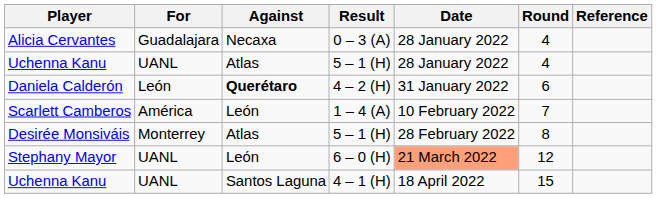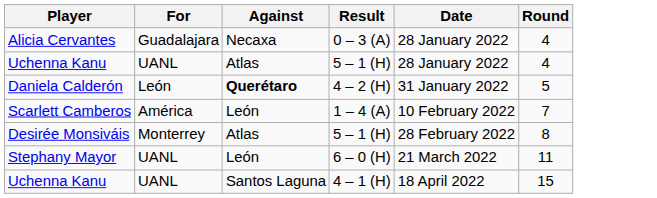 <table class="wikitable sortable">
 <tr>
 <th>Player</th>
 <th>For</th>
 <th>Against</th>
 <th>Result</th>
 <th>Date</th>
 <th>Round</th>
-<th>Reference</th>
 </tr>
 <tr>
 <td> <a href='#'>Alicia Cervantes</a></td>
 <td>Guadalajara</td>
 <td>Necaxa</td>
 <td align=center>0 – 3 (A)</td>
 <td>28 January 2022</td>
 <td align=center>4</td>
-<td align=center></td>
 </tr>
 <tr>
 <td> <a href='#'>Uchenna Kanu</a></td>
 <td>UANL</td>
 <td>Atlas</td>
 <td align=center>5 – 1 (H)</td>
 <td>28 January 2022</td>
 <td align=center>4</td>
-<td align=center></td>
 </tr>
 <tr>
 <td> <a href='#'>Daniela Calderón</a></td>
 <td>León</td>
 <td><strong>Querétaro</strong></td>
 <td align=center>4 – 2 (H)</td>
 <td>31 January 2022</td>
-<td align=center>6</td>
-<td align=center></td>
+<td align=center>5</td>
 </tr>
 <tr>
 <td> <a href='#'>Scarlett Camberos</a></td>
 <td>América</td>
 <td>León</td>
 <td align=center>1 – 4 (A)</td>
 <td>10 February 2022</td>
 <td align=center>7</td>
-<td align=center></td>
 </tr>
 <tr>
 <td> <a href='#'>Desirée Monsiváis</a></td>
 <td>Monterrey</td>
 <td>Atlas</td>
 <td align=center>5 – 1 (H)</td>
 <td>28 February 2022</td>
 <td align=center>8</td>
-<td align=center></td>
 </tr>
 <tr>
 <td> <a href='#'>Stephany Mayor</a></td>
 <td>UANL</td>
 <td>León</td>
 <td align=center>6 – 0 (H)</td>
-<td style="background: lightsalmon;">21 March 2022</td>
-<td align=center>12</td>
-<td align=center></td>
+<td>21 March 2022</td>
+<td align=center>11</td>
 </tr>
 <tr>
 <td> <a href='#'>Uchenna Kanu</a></td>
 <td>UANL</td>
 <td>Santos Laguna</td>
 <td align=center>4 – 1 (H)</td>
 <td>18 April 2022</td>
 <td align=center>15</td>
-<td align=center></td>
 </tr>
 </table>
